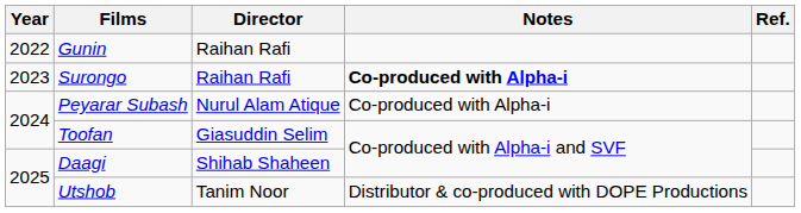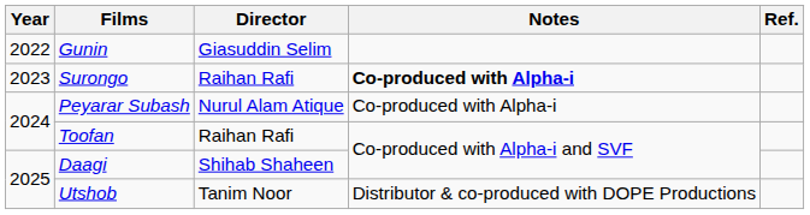 <table class="wikitable">
 <tr>
 <th>Year</th>
 <th>Films</th>
 <th>Director</th>
 <th>Notes</th>
 <th>Ref.</th>
 </tr>
 <tr>
 <td>2022</td>
 <td><em><a href='#'>Gunin</a></em></td>
-<td>Raihan Rafi</td>
+<td><a href='#'>Giasuddin Selim</a></td>
 <td></td>
 <td></td>
 </tr>
 <tr>
 <td>2023</td>
 <td><em><a href='#'>Surongo</a></em></td>
 <td><a href='#'>Raihan Rafi</a></td>
 <td><strong>Co-produced with <a href='#'>Alpha-i</a></strong></td>
 <td></td>
 </tr>
 <tr>
 <td rowspan="2">2024</td>
 <td><em><a href='#'>Peyarar Subash</a></em></td>
 <td><a href='#'>Nurul Alam Atique</a></td>
 <td>Co-produced with Alpha-i</td>
 <td></td>
 </tr>
 <tr>
 <td><em><a href='#'>Toofan</a></em></td>
-<td><a href='#'>Giasuddin Selim</a></td>
+<td>Raihan Rafi</td>
 <td rowspan="2">Co-produced with <a href='#'>Alpha-i</a> and <a href='#'>SVF</a></td>
 <td></td>
 </tr>
 <tr>
 <td rowspan="2">2025</td>
 <td><em><a href='#'>Daagi</a></em></td>
 <td><a href='#'>Shihab Shaheen</a></td>
 <td></td>
 </tr>
 <tr>
 <td><em><a href='#'>Utshob</a></em></td>
 <td>Tanim Noor</td>
 <td>Distributor & co-produced with DOPE Productions</td>
 <td></td>
 </tr>
 </table>
